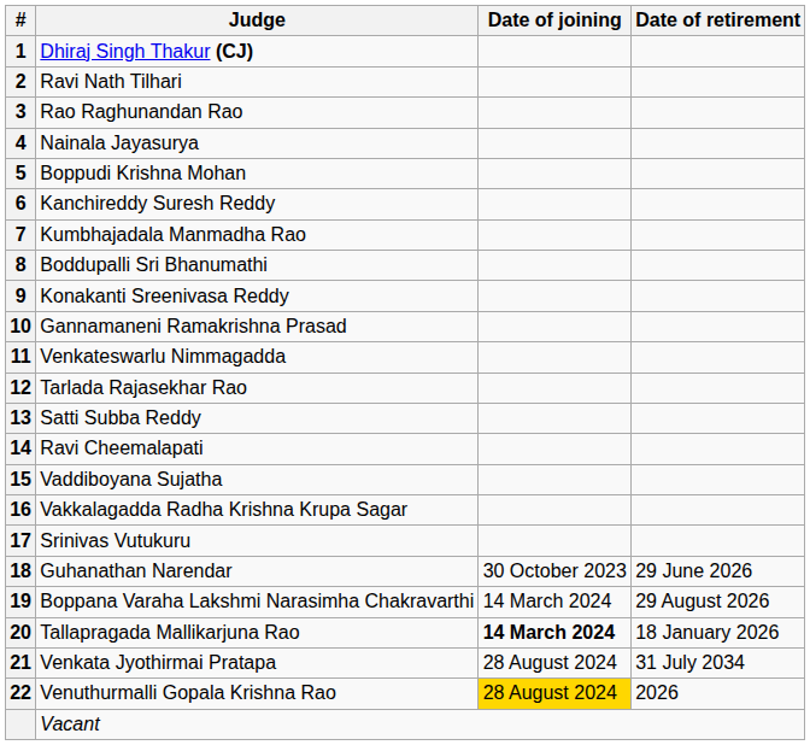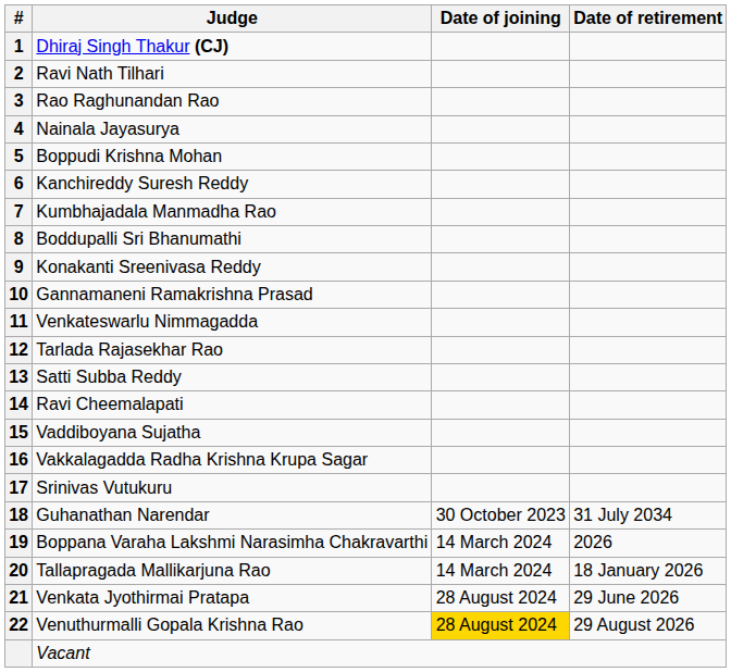 <table class="wikitable sortable">
 <tr>
 <th>#</th>
 <th>Judge</th>
 <th>Date of joining</th>
 <th>Date of retirement</th>
 </tr>
 <tr>
 <th>1</th>
 <td><a href='#'>Dhiraj Singh Thakur</a> <strong>(CJ)</strong></td>
 <td></td>
 <td></td>
 </tr>
 <tr>
 <th>2</th>
 <td>Ravi Nath Tilhari</td>
 <td></td>
 <td></td>
 </tr>
 <tr>
 <th>3</th>
 <td>Rao Raghunandan Rao</td>
 <td></td>
 <td></td>
 </tr>
 <tr>
 <th>4</th>
 <td>Nainala Jayasurya</td>
 <td></td>
 <td></td>
 </tr>
 <tr>
 <th>5</th>
 <td>Boppudi Krishna Mohan</td>
 <td></td>
 <td></td>
 </tr>
 <tr>
 <th>6</th>
 <td>Kanchireddy Suresh Reddy</td>
 <td></td>
 <td></td>
 </tr>
 <tr>
 <th>7</th>
 <td>Kumbhajadala Manmadha Rao</td>
 <td></td>
 <td></td>
 </tr>
 <tr>
 <th>8</th>
 <td>Boddupalli Sri Bhanumathi</td>
 <td></td>
 <td></td>
 </tr>
 <tr>
 <th>9</th>
 <td>Konakanti Sreenivasa Reddy</td>
 <td></td>
 <td></td>
 </tr>
 <tr>
 <th>10</th>
 <td>Gannamaneni Ramakrishna Prasad</td>
 <td></td>
 <td></td>
 </tr>
 <tr>
 <th>11</th>
 <td>Venkateswarlu Nimmagadda</td>
 <td></td>
 <td></td>
 </tr>
 <tr>
 <th>12</th>
 <td>Tarlada Rajasekhar Rao</td>
 <td></td>
 <td></td>
 </tr>
 <tr>
 <th>13</th>
 <td>Satti Subba Reddy</td>
 <td></td>
 <td></td>
 </tr>
 <tr>
 <th>14</th>
 <td>Ravi Cheemalapati</td>
 <td></td>
 <td></td>
 </tr>
 <tr>
 <th>15</th>
 <td>Vaddiboyana Sujatha</td>
 <td></td>
 <td></td>
 </tr>
 <tr>
 <th>16</th>
 <td>Vakkalagadda Radha Krishna Krupa Sagar</td>
 <td></td>
 <td></td>
 </tr>
 <tr>
 <th>17</th>
 <td>Srinivas Vutukuru</td>
 <td></td>
 <td></td>
 </tr>
 <tr>
 <th>18</th>
 <td>Guhanathan Narendar</td>
 <td>30 October 2023</td>
-<td>29 June 2026</td>
+<td>31 July 2034</td>
 </tr>
 <tr>
 <th>19</th>
 <td>Boppana Varaha Lakshmi Narasimha Chakravarthi</td>
 <td>14 March 2024</td>
-<td>29 August 2026</td>
+<td>2026</td>
 </tr>
 <tr>
 <th>20</th>
 <td>Tallapragada Mallikarjuna Rao</td>
-<td><strong>14 March 2024</strong></td>
+<td>14 March 2024</td>
 <td>18 January 2026</td>
 </tr>
 <tr>
 <th>21</th>
 <td>Venkata Jyothirmai Pratapa</td>
 <td>28 August 2024</td>
-<td>31 July 2034</td>
+<td>29 June 2026</td>
 </tr>
 <tr>
 <th>22</th>
 <td>Venuthurmalli Gopala Krishna Rao</td>
 <td style="background: gold;">28 August 2024</td>
-<td>2026</td>
+<td>29 August 2026</td>
 </tr>
 <tr>
 <th></th>
 <td colspan="3"><em>Vacant</em></td>
 </tr>
 </table>
